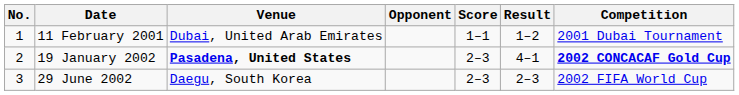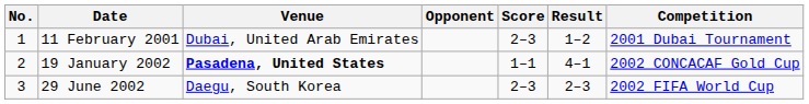 <table class="wikitable sortable">
 <tr>
 <th>No.</th>
 <th>Date</th>
 <th>Venue</th>
 <th>Opponent</th>
 <th>Score</th>
 <th>Result</th>
 <th>Competition</th>
 </tr>
 <tr>
 <td align="center">1</td>
 <td>11 February 2001</td>
 <td><a href='#'>Dubai</a>, United Arab Emirates</td>
 <td></td>
-<td align="center">1–1</td>
+<td align="center">2–3</td>
 <td align="center">1–2</td>
 <td><a href='#'>2001 Dubai Tournament</a></td>
 </tr>
 <tr>
 <td align="center">2</td>
 <td>19 January 2002</td>
 <td><strong><a href='#'>Pasadena</a>, United States</strong></td>
 <td></td>
-<td align="center">2–3</td>
+<td align="center">1–1</td>
 <td align="center">4–1</td>
-<td><strong><a href='#'>2002 CONCACAF Gold Cup</a></strong></td>
+<td><a href='#'>2002 CONCACAF Gold Cup</a></td>
 </tr>
 <tr>
 <td align="center">3</td>
 <td>29 June 2002</td>
 <td><a href='#'>Daegu</a>, South Korea</td>
 <td></td>
 <td align="center">2–3</td>
 <td align="center">2–3</td>
 <td><a href='#'>2002 FIFA World Cup</a></td>
 </tr>
 </table>
